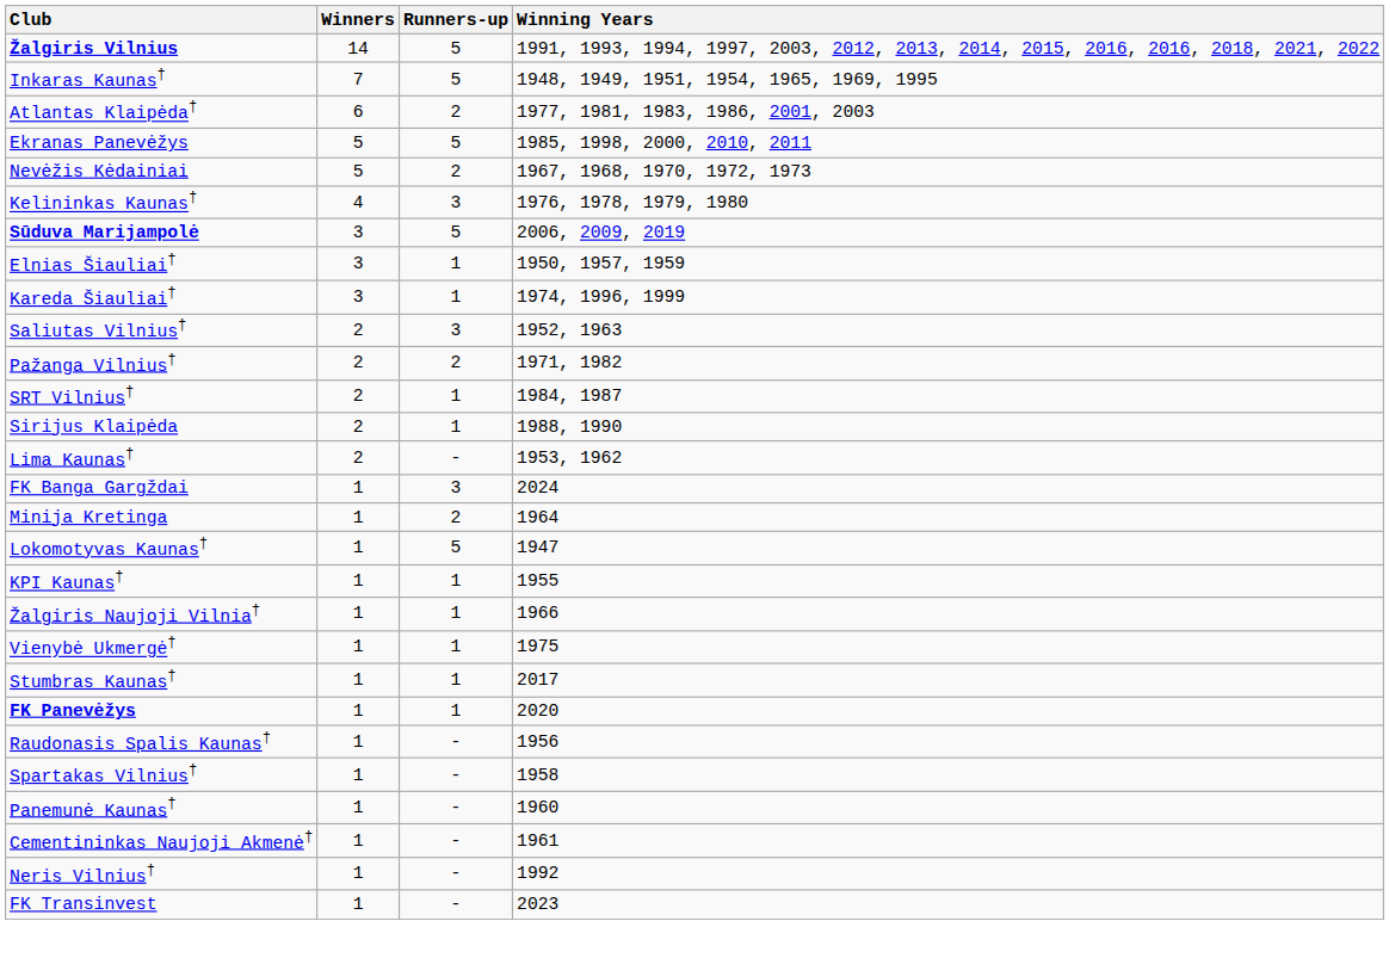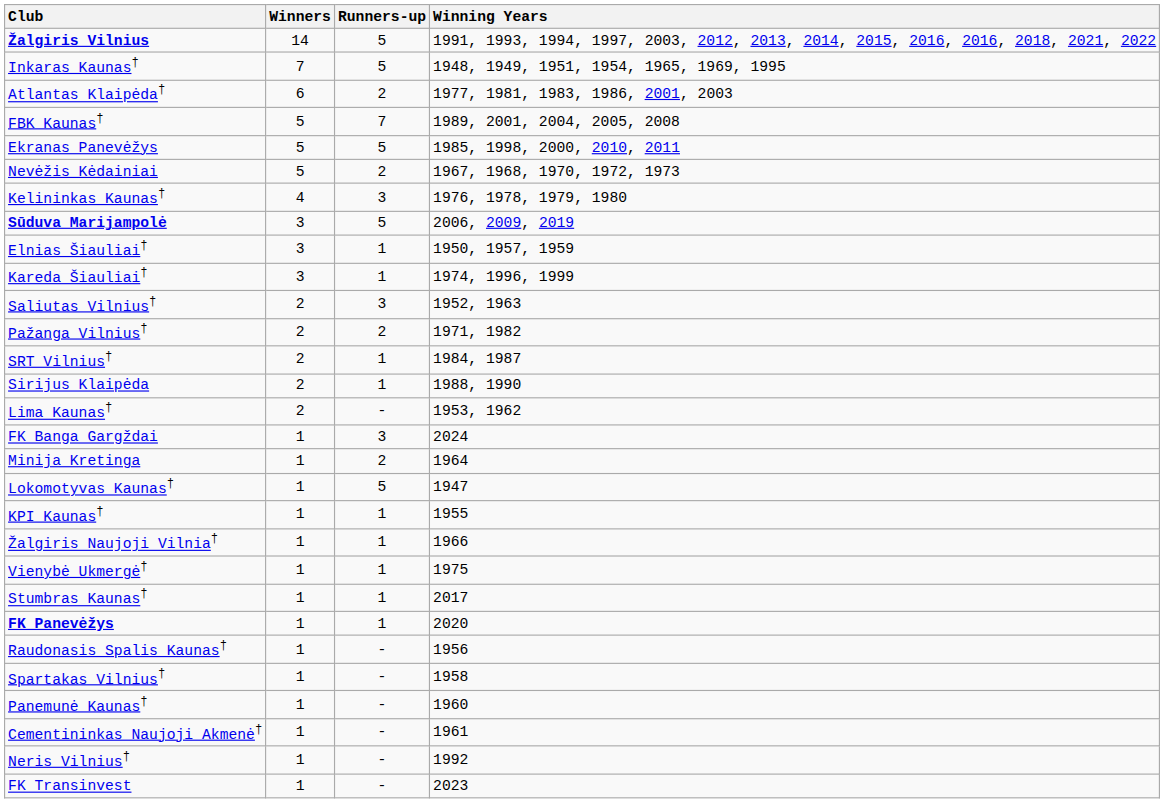 <table class="wikitable sortable">
 <tr>
 <th style="text-align:left">Club</th>
 <th style="text-align:left">Winners</th>
 <th style="text-align:left">Runners-up</th>
 <th style="text-align:left">Winning Years</th>
 </tr>
 <tr>
 <td><strong><a href='#'>Žalgiris Vilnius</a></strong></td>
 <td style="text-align:center;">14</td>
 <td style="text-align:center;">5</td>
 <td>1991, 1993, 1994, 1997, 2003, <a href='#'>2012</a>, <a href='#'>2013</a>, <a href='#'>2014</a>, <a href='#'>2015</a>, <a href='#'>2016</a>, <a href='#'>2016</a>, <a href='#'>2018</a>, <a href='#'>2021</a>, <a href='#'>2022</a></td>
 </tr>
 <tr>
 <td><a href='#'>Inkaras Kaunas</a><sup>†</sup></td>
 <td style="text-align:center;">7</td>
 <td style="text-align:center;">5</td>
 <td>1948, 1949, 1951, 1954, 1965, 1969, 1995</td>
 </tr>
 <tr>
 <td><a href='#'>Atlantas Klaipėda</a><sup>†</sup></td>
 <td style="text-align:center;">6</td>
 <td style="text-align:center;">2</td>
 <td>1977, 1981, 1983, 1986, <a href='#'>2001</a>, 2003</td>
+</tr>
+<tr>
+<td><a href='#'>FBK Kaunas</a><sup>†</sup></td>
+<td style="text-align:center;">5</td>
+<td style="text-align:center;">7</td>
+<td>1989, 2001, 2004, 2005, 2008</td>
 </tr>
 <tr>
 <td><a href='#'>Ekranas Panevėžys</a></td>
 <td style="text-align:center;">5</td>
 <td style="text-align:center;">5</td>
 <td>1985, 1998, 2000, <a href='#'>2010</a>, <a href='#'>2011</a></td>
 </tr>
 <tr>
 <td><a href='#'>Nevėžis Kėdainiai</a></td>
 <td style="text-align:center;">5</td>
 <td style="text-align:center;">2</td>
 <td>1967, 1968, 1970, 1972, 1973</td>
 </tr>
 <tr>
 <td><a href='#'>Kelininkas Kaunas</a><sup>†</sup></td>
 <td style="text-align:center;">4</td>
 <td style="text-align:center;">3</td>
 <td>1976, 1978, 1979, 1980</td>
 </tr>
 <tr>
 <td><strong><a href='#'>Sūduva Marijampolė</a></strong></td>
 <td style="text-align:center;">3</td>
 <td style="text-align:center;">5</td>
 <td>2006, <a href='#'>2009</a>, <a href='#'>2019</a></td>
 </tr>
 <tr>
 <td><a href='#'>Elnias Šiauliai</a><sup>†</sup></td>
 <td style="text-align:center;">3</td>
 <td style="text-align:center;">1</td>
 <td>1950, 1957, 1959</td>
 </tr>
 <tr>
 <td><a href='#'>Kareda Šiauliai</a><sup>†</sup></td>
 <td style="text-align:center;">3</td>
 <td style="text-align:center;">1</td>
 <td>1974, 1996, 1999</td>
 </tr>
 <tr>
 <td><a href='#'>Saliutas Vilnius</a><sup>†</sup></td>
 <td style="text-align:center;">2</td>
 <td style="text-align:center;">3</td>
 <td>1952, 1963</td>
 </tr>
 <tr>
 <td><a href='#'>Pažanga Vilnius</a><sup>†</sup></td>
 <td style="text-align:center;">2</td>
 <td style="text-align:center;">2</td>
 <td>1971, 1982</td>
 </tr>
 <tr>
 <td><a href='#'>SRT Vilnius</a><sup>†</sup></td>
 <td style="text-align:center;">2</td>
 <td style="text-align:center;">1</td>
 <td>1984, 1987</td>
 </tr>
 <tr>
 <td><a href='#'>Sirijus Klaipėda</a></td>
 <td style="text-align:center;">2</td>
 <td style="text-align:center;">1</td>
 <td>1988, 1990</td>
 </tr>
 <tr>
 <td><a href='#'>Lima Kaunas</a><sup>†</sup></td>
 <td style="text-align:center;">2</td>
 <td style="text-align:center;">-</td>
 <td>1953, 1962</td>
 </tr>
 <tr>
 <td><a href='#'>FK Banga Gargždai</a></td>
 <td style="text-align:center;">1</td>
 <td style="text-align:center;">3</td>
 <td>2024</td>
 </tr>
 <tr>
 <td><a href='#'>Minija Kretinga</a></td>
 <td style="text-align:center;">1</td>
 <td style="text-align:center;">2</td>
 <td>1964</td>
 </tr>
 <tr>
 <td><a href='#'>Lokomotyvas Kaunas</a><sup>†</sup></td>
 <td style="text-align:center;">1</td>
 <td style="text-align:center;">5</td>
 <td>1947</td>
 </tr>
 <tr>
 <td><a href='#'>KPI Kaunas</a><sup>†</sup></td>
 <td style="text-align:center;">1</td>
 <td style="text-align:center;">1</td>
 <td>1955</td>
 </tr>
 <tr>
 <td><a href='#'>Žalgiris Naujoji Vilnia</a><sup>†</sup></td>
 <td style="text-align:center;">1</td>
 <td style="text-align:center;">1</td>
 <td>1966</td>
 </tr>
 <tr>
 <td><a href='#'>Vienybė Ukmergė</a><sup>†</sup></td>
 <td style="text-align:center;">1</td>
 <td style="text-align:center;">1</td>
 <td>1975</td>
 </tr>
 <tr>
 <td><a href='#'>Stumbras Kaunas</a><sup>†</sup></td>
 <td style="text-align:center;">1</td>
 <td style="text-align:center;">1</td>
 <td>2017</td>
 </tr>
 <tr>
 <td><strong><a href='#'>FK Panevėžys</a></strong></td>
 <td style="text-align:center;">1</td>
 <td style="text-align:center;">1</td>
 <td>2020</td>
 </tr>
 <tr>
 <td><a href='#'>Raudonasis Spalis Kaunas</a><sup>†</sup></td>
 <td style="text-align:center;">1</td>
 <td style="text-align:center;">-</td>
 <td>1956</td>
 </tr>
 <tr>
 <td><a href='#'>Spartakas Vilnius</a><sup>†</sup></td>
 <td style="text-align:center;">1</td>
 <td style="text-align:center;">-</td>
 <td>1958</td>
 </tr>
 <tr>
 <td><a href='#'>Panemunė Kaunas</a><sup>†</sup></td>
 <td style="text-align:center;">1</td>
 <td style="text-align:center;">-</td>
 <td>1960</td>
 </tr>
 <tr>
 <td><a href='#'>Cementininkas Naujoji Akmenė</a><sup>†</sup></td>
 <td style="text-align:center;">1</td>
 <td style="text-align:center;">-</td>
 <td>1961</td>
 </tr>
 <tr>
 <td><a href='#'>Neris Vilnius</a><sup>†</sup></td>
 <td style="text-align:center;">1</td>
 <td style="text-align:center;">-</td>
 <td>1992</td>
 </tr>
 <tr>
 <td><a href='#'>FK Transinvest</a></td>
 <td style="text-align:center;">1</td>
 <td style="text-align:center;">-</td>
 <td>2023</td>
 </tr>
 </table>
